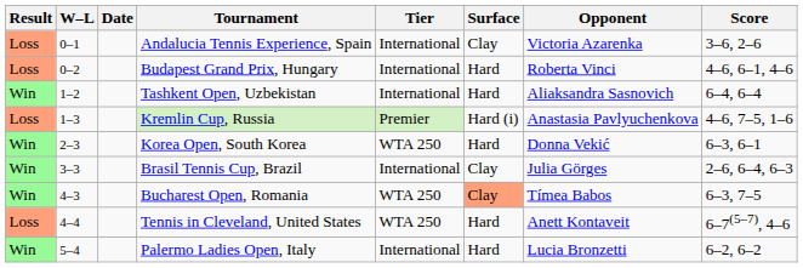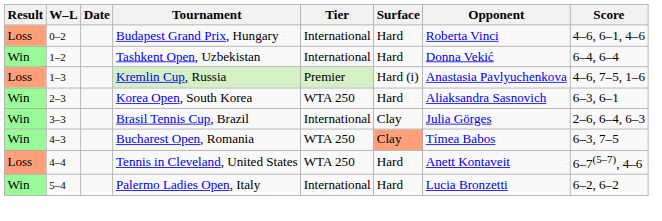 <table class="sortable wikitable">
 <tr>
 <th>Result</th>
 <th class=unsortable>W–L</th>
 <th>Date</th>
 <th>Tournament</th>
 <th>Tier</th>
 <th>Surface</th>
 <th>Opponent</th>
 <th class=unsortable>Score</th>
-</tr>
-<tr>
-<td bgcolor=FFA07A>Loss</td>
-<td><small>0–1</small></td>
-<td><a href='#'></a></td>
-<td><a href='#'>Andalucia Tennis Experience</a>, Spain</td>
-<td>International</td>
-<td>Clay</td>
-<td> <a href='#'>Victoria Azarenka</a></td>
-<td>3–6, 2–6</td>
 </tr>
 <tr>
 <td bgcolor=FFA07A>Loss</td>
 <td><small>0–2</small></td>
 <td><a href='#'></a></td>
 <td><a href='#'>Budapest Grand Prix</a>, Hungary</td>
 <td>International</td>
 <td>Hard</td>
 <td> <a href='#'>Roberta Vinci</a></td>
 <td>4–6, 6–1, 4–6</td>
 </tr>
 <tr>
 <td bgcolor=98FB98>Win</td>
 <td><small>1–2</small></td>
 <td><a href='#'></a></td>
 <td><a href='#'>Tashkent Open</a>, Uzbekistan</td>
 <td>International</td>
 <td>Hard</td>
-<td> <a href='#'>Aliaksandra Sasnovich</a></td>
+<td> <a href='#'>Donna Vekić</a></td>
 <td>6–4, 6–4</td>
 </tr>
 <tr>
 <td bgcolor=FFA07A>Loss</td>
 <td><small>1–3</small></td>
 <td><a href='#'></a></td>
 <td bgcolor=d4f1c5><a href='#'>Kremlin Cup</a>, Russia</td>
 <td bgcolor=d4f1c5>Premier</td>
 <td>Hard (i)</td>
 <td> <a href='#'>Anastasia Pavlyuchenkova</a></td>
 <td>4–6, 7–5, 1–6</td>
 </tr>
 <tr>
 <td bgcolor=98FB98>Win</td>
 <td><small>2–3</small></td>
 <td><a href='#'></a></td>
 <td><a href='#'>Korea Open</a>, South Korea</td>
 <td>WTA 250</td>
 <td>Hard</td>
-<td> <a href='#'>Donna Vekić</a></td>
+<td> <a href='#'>Aliaksandra Sasnovich</a></td>
 <td>6–3, 6–1</td>
 </tr>
 <tr>
 <td bgcolor=98FB98>Win</td>
 <td><small>3–3</small></td>
 <td><a href='#'></a></td>
 <td><a href='#'>Brasil Tennis Cup</a>, Brazil</td>
 <td>International</td>
 <td>Clay</td>
 <td> <a href='#'>Julia Görges</a></td>
 <td>2–6, 6–4, 6–3</td>
 </tr>
 <tr>
 <td bgcolor=98FB98>Win</td>
 <td><small>4–3</small></td>
 <td><a href='#'></a></td>
 <td><a href='#'>Bucharest Open</a>, Romania</td>
 <td>WTA 250</td>
 <td style="background: lightsalmon;">Clay</td>
 <td> <a href='#'>Tímea Babos</a></td>
 <td>6–3, 7–5</td>
 </tr>
 <tr>
 <td bgcolor=FFA07A>Loss</td>
 <td><small>4–4</small></td>
 <td><a href='#'></a></td>
 <td><a href='#'>Tennis in Cleveland</a>, United States</td>
 <td>WTA 250</td>
 <td>Hard</td>
 <td> <a href='#'>Anett Kontaveit</a></td>
 <td>6–7<sup>(5–7)</sup>, 4–6</td>
 </tr>
 <tr>
 <td bgcolor=98FB98>Win</td>
 <td><small>5–4</small></td>
 <td><a href='#'></a></td>
 <td><a href='#'>Palermo Ladies Open</a>, Italy</td>
 <td>International</td>
 <td>Hard</td>
 <td> <a href='#'>Lucia Bronzetti</a></td>
 <td>6–2, 6–2</td>
 </tr>
 </table>
